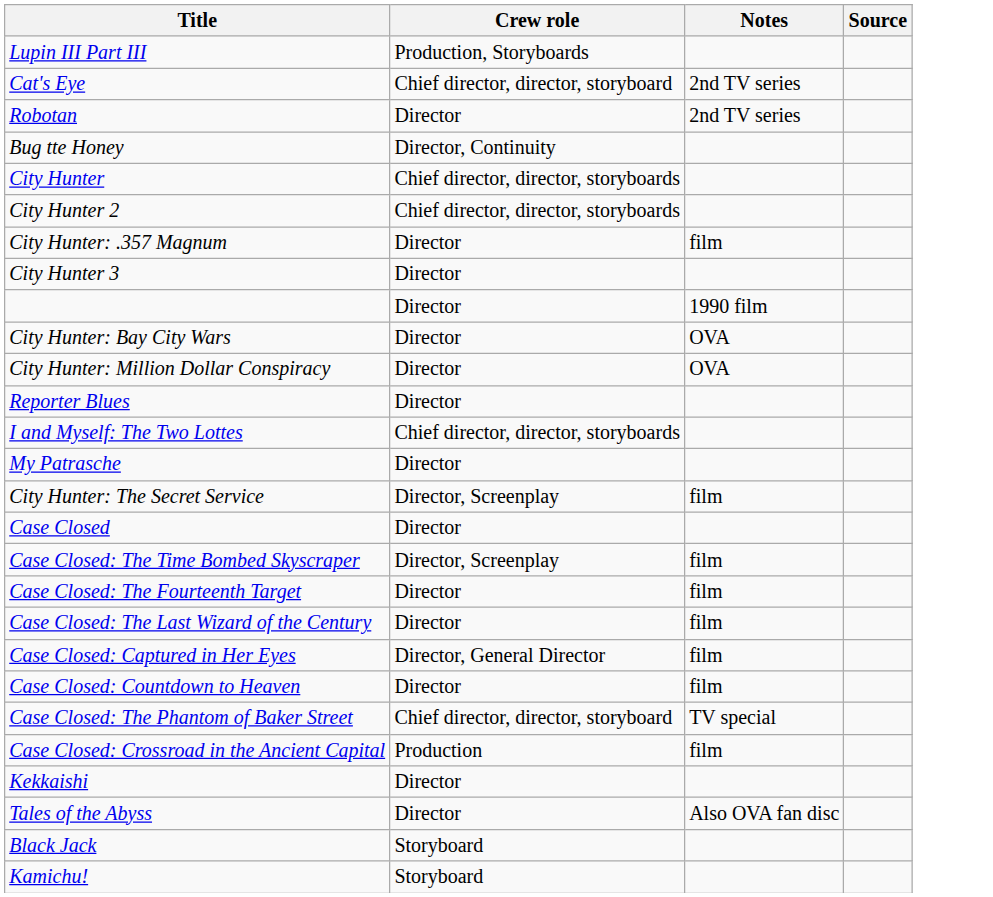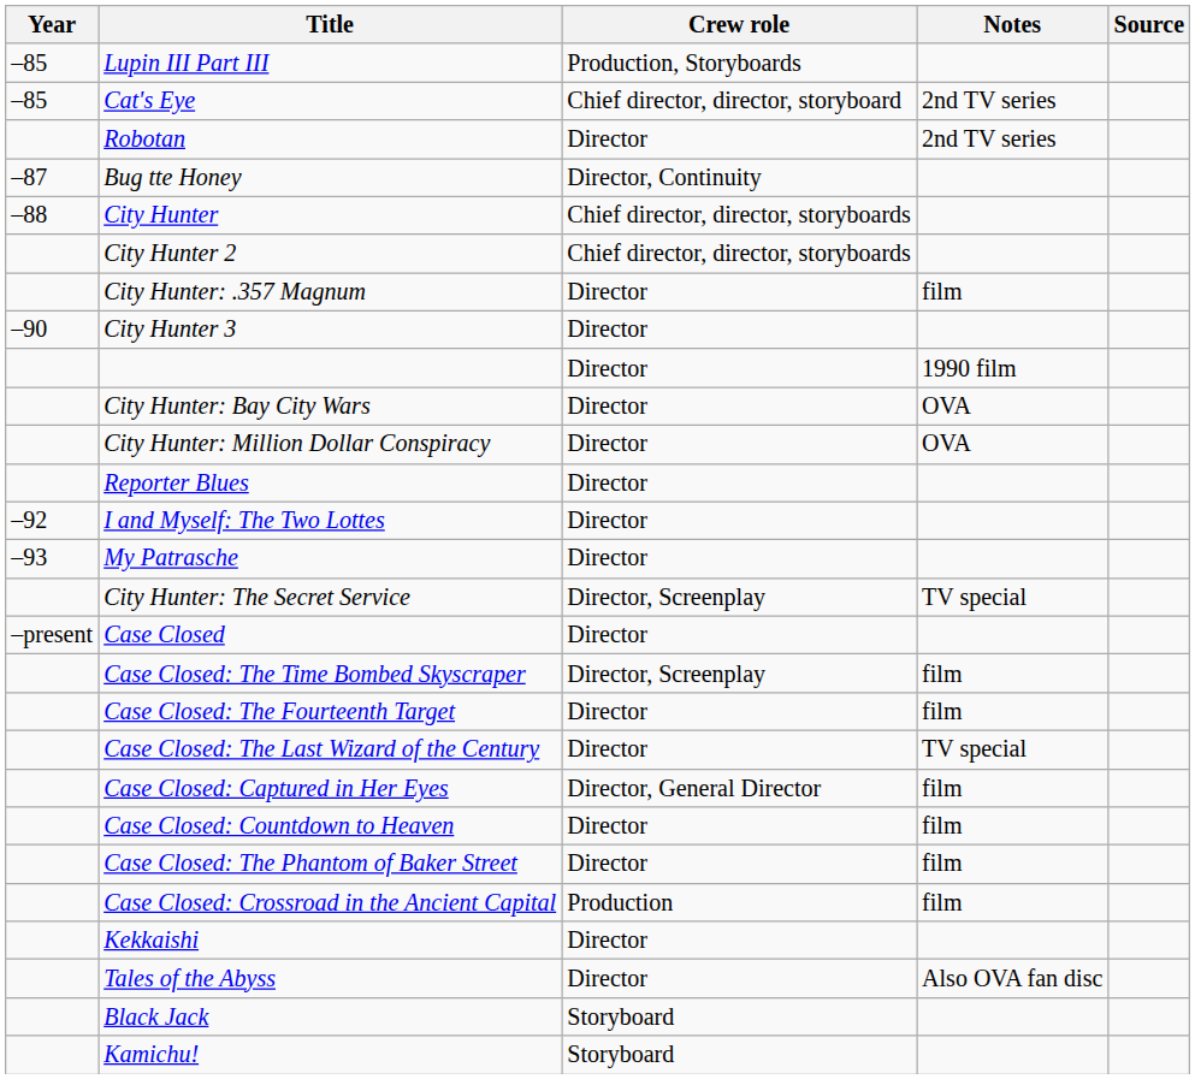 <table class="wikitable sortable plainrowheaders">
 <tr>
+<th>Year</th>
 <th>Title</th>
 <th>Crew role</th>
 <th class="unsortable">Notes</th>
 <th class="unsortable">Source</th>
 </tr>
 <tr>
+<td>–85</td>
 <td><em><a href='#'>Lupin III Part III</a></em></td>
 <td>Production, Storyboards </td>
 <td></td>
 <td></td>
 </tr>
 <tr>
+<td>–85</td>
 <td><em><a href='#'>Cat's Eye</a></em></td>
 <td>Chief director, director, storyboard</td>
 <td>2nd TV series</td>
 <td></td>
 </tr>
 <tr>
+<td></td>
 <td><em><a href='#'>Robotan</a></em></td>
 <td>Director</td>
 <td>2nd TV series</td>
 <td></td>
 </tr>
 <tr>
+<td>–87</td>
 <td><em>Bug tte Honey</em></td>
 <td>Director, Continuity </td>
 <td></td>
 <td></td>
 </tr>
 <tr>
+<td>–88</td>
 <td><em><a href='#'>City Hunter</a> </em></td>
 <td>Chief director, director, storyboards </td>
 <td></td>
 <td></td>
 </tr>
 <tr>
+<td></td>
 <td><em>City Hunter 2</em></td>
 <td>Chief director, director, storyboards </td>
 <td></td>
 <td></td>
 </tr>
 <tr>
+<td></td>
 <td><em>City Hunter: .357 Magnum</em></td>
 <td>Director </td>
 <td>film</td>
 <td></td>
 </tr>
 <tr>
+<td>–90</td>
 <td><em>City Hunter 3</em></td>
 <td>Director </td>
 <td></td>
 <td></td>
 </tr>
 <tr>
+<td></td>
 <td><em></em></td>
 <td>Director</td>
 <td>1990 film</td>
 <td></td>
 </tr>
 <tr>
+<td></td>
 <td><em>City Hunter: Bay City Wars</em></td>
 <td>Director</td>
 <td>OVA</td>
 <td></td>
 </tr>
 <tr>
+<td></td>
 <td><em>City Hunter: Million Dollar Conspiracy</em></td>
 <td>Director</td>
 <td>OVA</td>
 <td></td>
 </tr>
 <tr>
+<td></td>
 <td><em><a href='#'>Reporter Blues</a></em></td>
 <td>Director</td>
 <td></td>
 <td></td>
 </tr>
 <tr>
+<td>–92</td>
 <td><em><a href='#'>I and Myself: The Two Lottes</a></em></td>
-<td>Chief director, director, storyboards </td>
+<td>Director</td>
 <td></td>
 <td></td>
 </tr>
 <tr>
+<td>–93</td>
 <td><em><a href='#'>My Patrasche</a></em></td>
 <td>Director</td>
 <td></td>
 <td></td>
 </tr>
 <tr>
+<td></td>
 <td><em>City Hunter: The Secret Service</em></td>
 <td>Director, Screenplay</td>
-<td>film</td>
+<td>TV special</td>
 <td></td>
 </tr>
 <tr>
+<td>–present</td>
 <td><em><a href='#'>Case Closed</a></em></td>
 <td>Director</td>
 <td></td>
 <td></td>
 </tr>
 <tr>
+<td></td>
 <td><em><a href='#'>Case Closed: The Time Bombed Skyscraper</a></em></td>
 <td>Director, Screenplay </td>
 <td>film</td>
 <td></td>
 </tr>
 <tr>
+<td></td>
 <td><em><a href='#'>Case Closed: The Fourteenth Target</a></em></td>
 <td>Director</td>
 <td>film</td>
 <td></td>
 </tr>
 <tr>
+<td></td>
 <td><em><a href='#'>Case Closed: The Last Wizard of the Century</a></em></td>
 <td>Director</td>
-<td>film</td>
+<td>TV special</td>
 <td></td>
 </tr>
 <tr>
+<td></td>
 <td><em><a href='#'>Case Closed: Captured in Her Eyes</a></em></td>
 <td>Director, General Director</td>
 <td>film</td>
 <td></td>
 </tr>
 <tr>
+<td></td>
 <td><em><a href='#'>Case Closed: Countdown to Heaven</a></em></td>
 <td>Director</td>
 <td>film</td>
 <td></td>
 </tr>
 <tr>
+<td></td>
 <td><em><a href='#'>Case Closed: The Phantom of Baker Street</a></em></td>
-<td>Chief director, director, storyboard</td>
-<td>TV special</td>
+<td>Director</td>
+<td>film</td>
 <td></td>
 </tr>
 <tr>
+<td></td>
 <td><em><a href='#'>Case Closed: Crossroad in the Ancient Capital</a></em></td>
 <td>Production </td>
 <td>film</td>
 <td></td>
 </tr>
 <tr>
+<td></td>
 <td><em><a href='#'>Kekkaishi</a></em></td>
 <td>Director</td>
 <td></td>
 <td></td>
 </tr>
 <tr>
+<td></td>
 <td><em><a href='#'>Tales of the Abyss</a></em></td>
 <td>Director</td>
 <td>Also OVA fan disc</td>
 <td></td>
 </tr>
 <tr>
+<td></td>
 <td><em><a href='#'>Black Jack</a></em></td>
 <td>Storyboard</td>
 <td></td>
 <td></td>
 </tr>
 <tr>
+<td></td>
 <td><em><a href='#'>Kamichu!</a></em></td>
 <td>Storyboard</td>
 <td></td>
 <td><br></td>
 </tr>
 </table>
